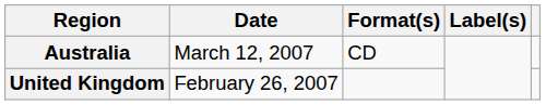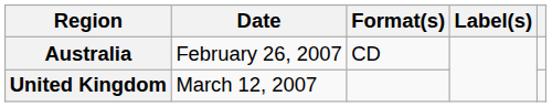 <table class="wikitable plainrowheaders">
 <tr>
 <th scope="col">Region</th>
 <th scope="col">Date</th>
 <th scope="col">Format(s)</th>
 <th scope="col">Label(s)</th>
 <th scope="col"></th>
 </tr>
 <tr>
 <th scope="row">Australia</th>
-<td>March 12, 2007</td>
+<td>February 26, 2007</td>
 <td>CD</td>
 <td rowspan="2"></td>
 <td></td>
 </tr>
 <tr>
 <th scope="row">United Kingdom</th>
-<td>February 26, 2007</td>
+<td>March 12, 2007</td>
 <td></td>
 <td></td>
 </tr>
 </table>
